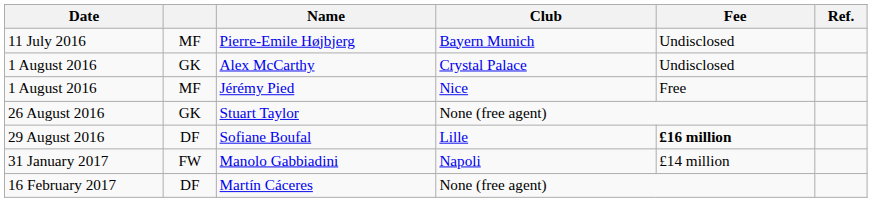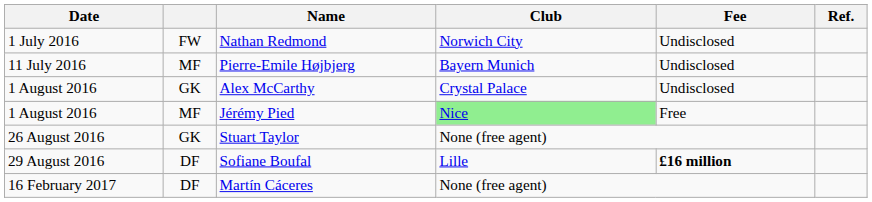 <table class="wikitable plainrowheaders">
 <tr>
 <th scope="col" style="width:10em;">Date</th>
 <th scope="col" style="width:3em;"></th>
 <th scope="col" style="width:14em;">Name</th>
 <th scope="col" style="width:14em;">Club</th>
 <th scope="col" style="width:10em;">Fee</th>
 <th scope="col" style="width:3em;">Ref.</th>
+</tr>
+<tr>
+<td>1 July 2016</td>
+<td align="center">FW</td>
+<td> <a href='#'>Nathan Redmond</a></td>
+<td> <a href='#'>Norwich City</a></td>
+<td>Undisclosed</td>
+<td align="center"></td>
 </tr>
 <tr>
 <td>11 July 2016</td>
 <td align="center">MF</td>
 <td> <a href='#'>Pierre-Emile Højbjerg</a></td>
 <td> <a href='#'>Bayern Munich</a></td>
 <td>Undisclosed</td>
 <td align="center"></td>
 </tr>
 <tr>
 <td>1 August 2016</td>
 <td align="center">GK</td>
 <td> <a href='#'>Alex McCarthy</a></td>
 <td> <a href='#'>Crystal Palace</a></td>
 <td>Undisclosed</td>
 <td align="center"></td>
 </tr>
 <tr>
 <td>1 August 2016</td>
 <td align="center">MF</td>
 <td> <a href='#'>Jérémy Pied</a></td>
-<td> <a href='#'>Nice</a></td>
+<td style="background: lightgreen;"> <a href='#'>Nice</a></td>
 <td>Free</td>
 <td align="center"></td>
 </tr>
 <tr>
 <td>26 August 2016</td>
 <td align="center">GK</td>
 <td> <a href='#'>Stuart Taylor</a></td>
 <td colspan="2">None (free agent)</td>
 <td align="center"></td>
 </tr>
 <tr>
 <td>29 August 2016</td>
 <td align="center">DF</td>
 <td> <a href='#'>Sofiane Boufal</a></td>
 <td> <a href='#'>Lille</a></td>
 <td><strong>£16 million</strong></td>
 <td align="center"></td>
 </tr>
 <tr>
-<td>31 January 2017</td>
-<td align="center">FW</td>
-<td> <a href='#'>Manolo Gabbiadini</a></td>
-<td> <a href='#'>Napoli</a></td>
-<td>£14 million</td>
-<td align="center"></td>
-</tr>
-<tr>
 <td>16 February 2017</td>
 <td align="center">DF</td>
 <td> <a href='#'>Martín Cáceres</a></td>
 <td colspan="2">None (free agent)</td>
 <td align="center"></td>
 </tr>
 </table>
